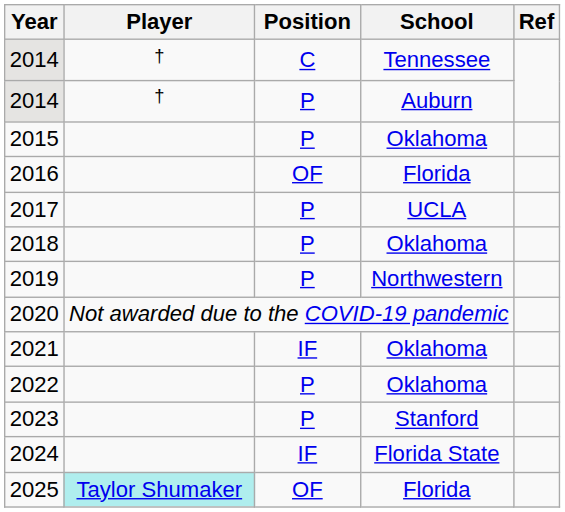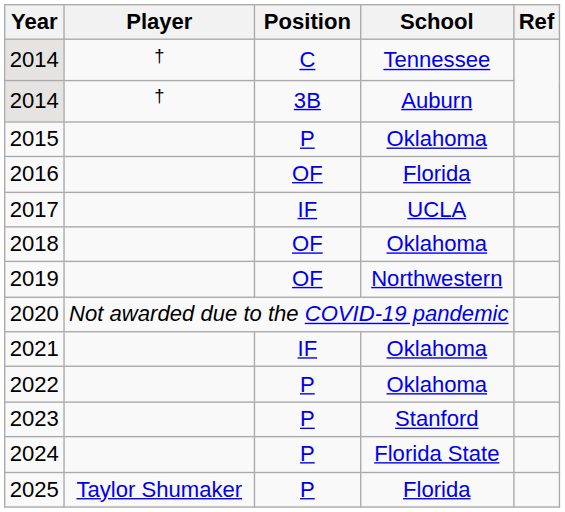 <table class="wikitable sortable plainrowheaders" style="text-align:center;">
 <tr>
 <th scope="col">Year</th>
 <th scope="col">Player</th>
 <th scope="col">Position</th>
 <th scope="col">School</th>
 <th scope="col" class="unsortable">Ref</th>
 </tr>
 <tr>
 <td style="background-color:#E5E4E2;">2014</td>
 <td><sup>†</sup></td>
 <td><a href='#'>C</a></td>
 <td><a href='#'>Tennessee</a></td>
 <td rowspan="2"></td>
 </tr>
 <tr>
 <td style="background-color:#E5E4E2;">2014</td>
 <td><sup>†</sup></td>
-<td><a href='#'>P</a></td>
+<td><a href='#'>3B</a></td>
 <td><a href='#'>Auburn</a></td>
 </tr>
 <tr>
 <td>2015</td>
 <td></td>
 <td><a href='#'>P</a></td>
 <td><a href='#'>Oklahoma</a></td>
 <td></td>
 </tr>
 <tr>
 <td>2016</td>
 <td></td>
 <td><a href='#'>OF</a></td>
 <td><a href='#'>Florida</a></td>
 <td></td>
 </tr>
 <tr>
 <td>2017</td>
 <td></td>
-<td><a href='#'>P</a></td>
+<td><a href='#'>IF</a></td>
 <td><a href='#'>UCLA</a></td>
 <td></td>
 </tr>
 <tr>
 <td>2018</td>
 <td></td>
-<td><a href='#'>P</a></td>
+<td><a href='#'>OF</a></td>
 <td><a href='#'>Oklahoma</a></td>
 <td></td>
 </tr>
 <tr>
 <td>2019</td>
 <td></td>
-<td><a href='#'>P</a></td>
+<td><a href='#'>OF</a></td>
 <td><a href='#'>Northwestern</a></td>
 <td></td>
 </tr>
 <tr>
 <td>2020</td>
 <td colspan=3><em>Not awarded due to the <a href='#'>COVID-19 pandemic</a></em></td>
 <td></td>
 </tr>
 <tr>
 <td>2021</td>
 <td></td>
 <td><a href='#'>IF</a></td>
 <td><a href='#'>Oklahoma</a></td>
 <td></td>
 </tr>
 <tr>
 <td>2022</td>
 <td></td>
 <td><a href='#'>P</a></td>
 <td><a href='#'>Oklahoma</a></td>
 <td></td>
 </tr>
 <tr>
 <td>2023</td>
 <td></td>
 <td><a href='#'>P</a></td>
 <td><a href='#'>Stanford</a></td>
 <td></td>
 </tr>
 <tr>
 <td>2024</td>
 <td></td>
-<td><a href='#'>IF</a></td>
+<td><a href='#'>P</a></td>
 <td><a href='#'>Florida State</a></td>
 <td></td>
 </tr>
 <tr>
 <td>2025</td>
-<td style="background: paleturquoise;"><a href='#'>Taylor Shumaker</a></td>
-<td><a href='#'>OF</a></td>
+<td><a href='#'>Taylor Shumaker</a></td>
+<td><a href='#'>P</a></td>
 <td><a href='#'>Florida</a></td>
 <td></td>
 </tr>
 </table>
